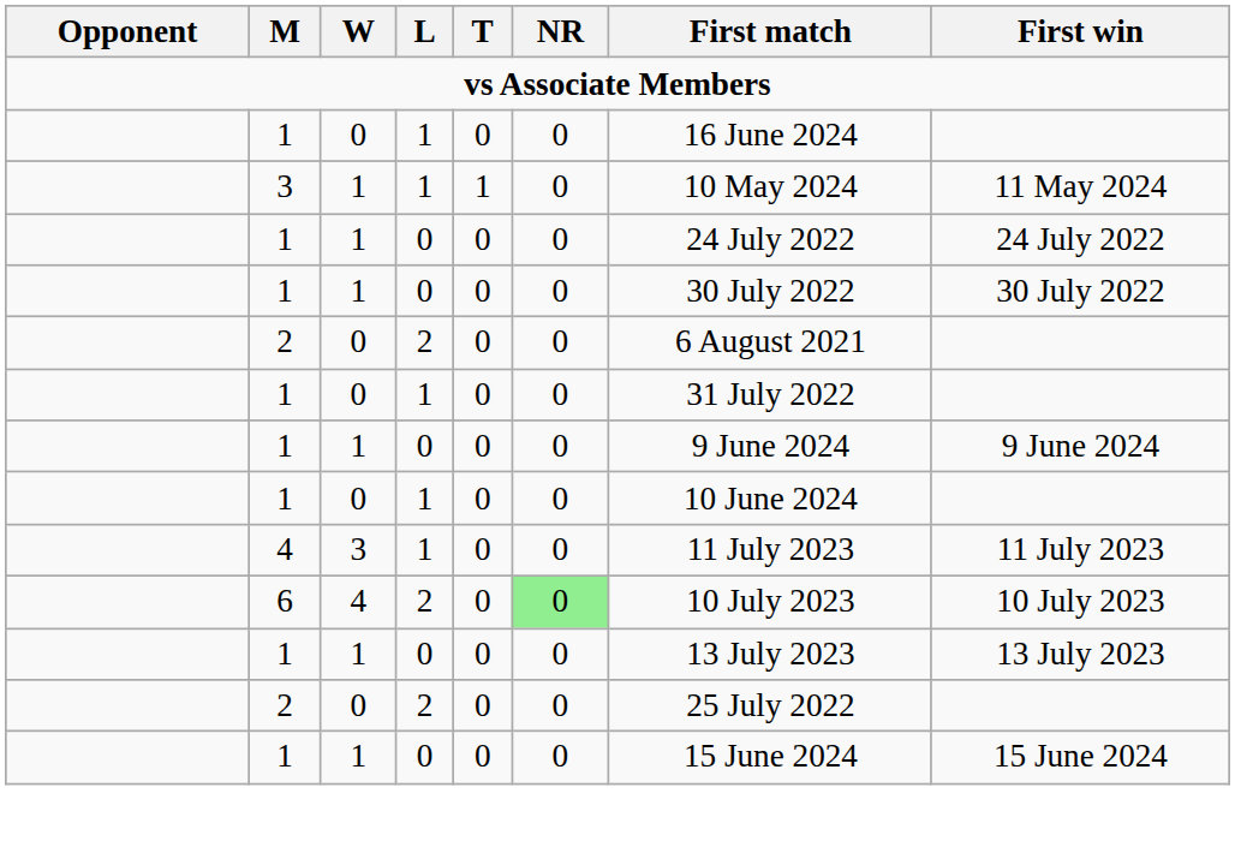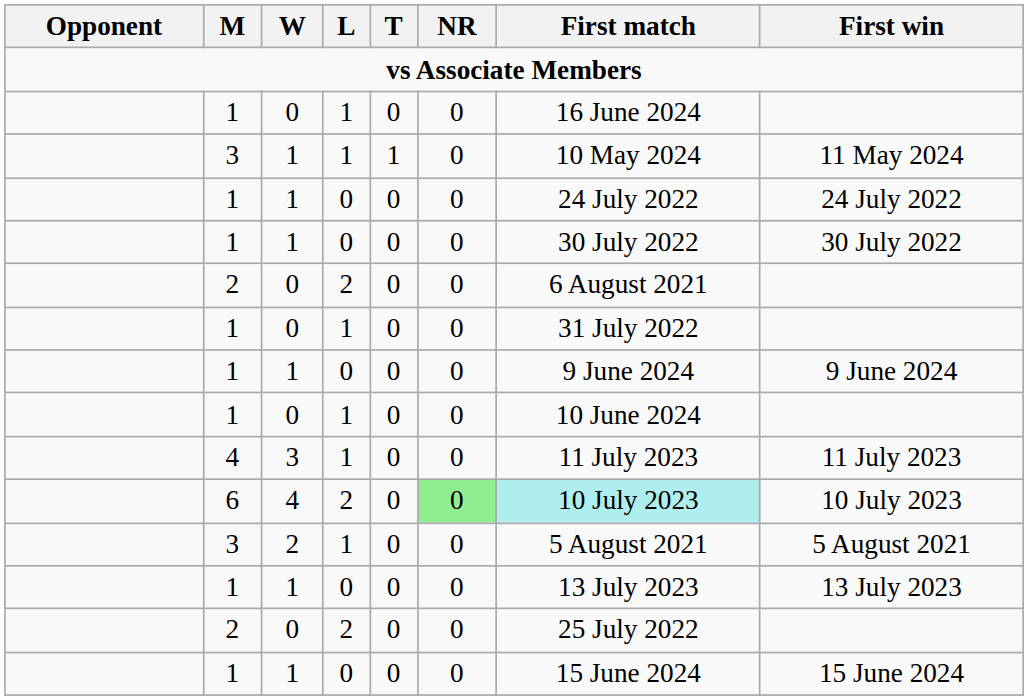 <table class="wikitable" style="text-align: center; width: 600px;">
 <tr>
 <th>Opponent</th>
 <th>M</th>
 <th>W</th>
 <th>L</th>
 <th>T</th>
 <th>NR</th>
 <th>First match</th>
 <th>First win</th>
 </tr>
 <tr>
 <td colspan="8" style="text-align:center;"><strong>vs Associate Members</strong></td>
 </tr>
 <tr>
 <td align=left></td>
 <td>1</td>
 <td>0</td>
 <td>1</td>
 <td>0</td>
 <td>0</td>
 <td>16 June 2024</td>
 <td></td>
 </tr>
 <tr>
 <td align=left></td>
 <td>3</td>
 <td>1</td>
 <td>1</td>
 <td>1</td>
 <td>0</td>
 <td>10 May 2024</td>
 <td>11 May 2024</td>
 </tr>
 <tr>
 <td align=left></td>
 <td>1</td>
 <td>1</td>
 <td>0</td>
 <td>0</td>
 <td>0</td>
 <td>24 July 2022</td>
 <td>24 July 2022</td>
 </tr>
 <tr>
 <td align=left></td>
 <td>1</td>
 <td>1</td>
 <td>0</td>
 <td>0</td>
 <td>0</td>
 <td>30 July 2022</td>
 <td>30 July 2022</td>
 </tr>
 <tr>
 <td align=left></td>
 <td>2</td>
 <td>0</td>
 <td>2</td>
 <td>0</td>
 <td>0</td>
 <td>6 August 2021</td>
 <td></td>
 </tr>
 <tr>
 <td align=left></td>
 <td>1</td>
 <td>0</td>
 <td>1</td>
 <td>0</td>
 <td>0</td>
 <td>31 July 2022</td>
 <td></td>
 </tr>
 <tr>
 <td align=left></td>
 <td>1</td>
 <td>1</td>
 <td>0</td>
 <td>0</td>
 <td>0</td>
 <td>9 June 2024</td>
 <td>9 June 2024</td>
 </tr>
 <tr>
 <td align=left></td>
 <td>1</td>
 <td>0</td>
 <td>1</td>
 <td>0</td>
 <td>0</td>
 <td>10 June 2024</td>
 <td></td>
 </tr>
 <tr>
 <td align=left></td>
 <td>4</td>
 <td>3</td>
 <td>1</td>
 <td>0</td>
 <td>0</td>
 <td>11 July 2023</td>
 <td>11 July 2023</td>
 </tr>
 <tr>
 <td align=left></td>
 <td>6</td>
 <td>4</td>
 <td>2</td>
 <td>0</td>
 <td style="background: lightgreen;">0</td>
+<td style="background: paleturquoise;">10 July 2023</td>
 <td>10 July 2023</td>
-<td>10 July 2023</td>
+</tr>
+<tr>
+<td align=left></td>
+<td>3</td>
+<td>2</td>
+<td>1</td>
+<td>0</td>
+<td>0</td>
+<td>5 August 2021</td>
+<td>5 August 2021</td>
 </tr>
 <tr>
 <td align=left></td>
 <td>1</td>
 <td>1</td>
 <td>0</td>
 <td>0</td>
 <td>0</td>
 <td>13 July 2023</td>
 <td>13 July 2023</td>
 </tr>
 <tr>
 <td align=left></td>
 <td>2</td>
 <td>0</td>
 <td>2</td>
 <td>0</td>
 <td>0</td>
 <td>25 July 2022</td>
 <td></td>
 </tr>
 <tr>
 <td align=left></td>
 <td>1</td>
 <td>1</td>
 <td>0</td>
 <td>0</td>
 <td>0</td>
 <td>15 June 2024</td>
 <td>15 June 2024</td>
 </tr>
 </table>
